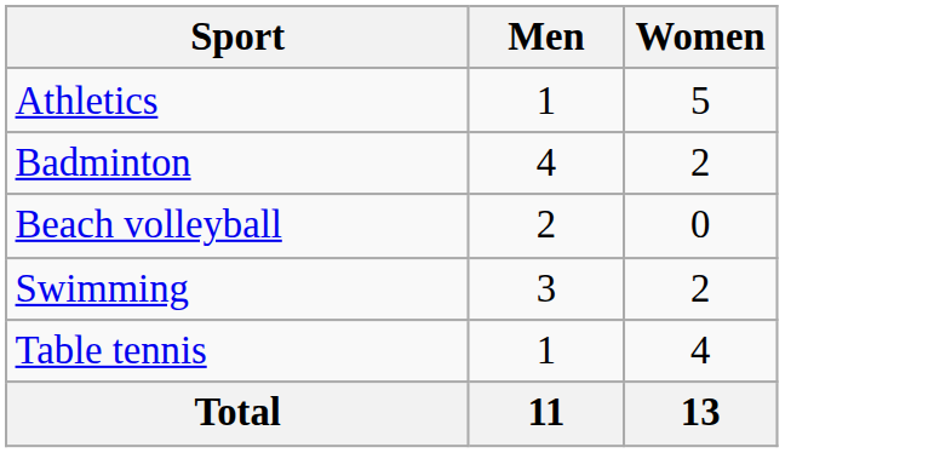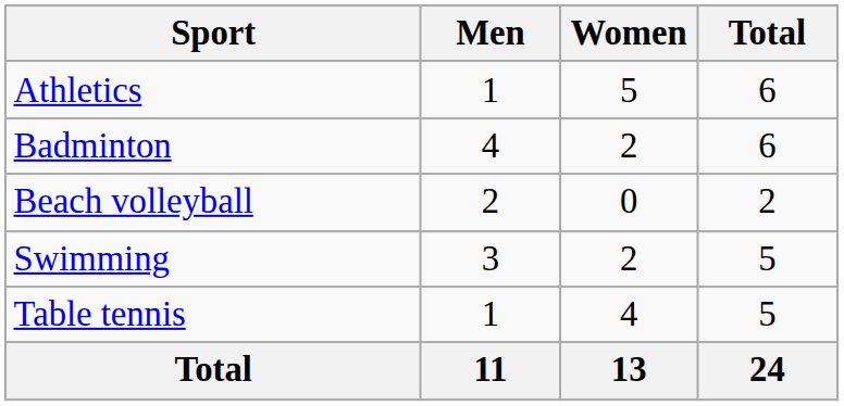 <table class="wikitable sortable" style="text-align:center;">
 <tr>
 <th width=180>Sport</th>
 <th width=55>Men</th>
 <th width=55>Women</th>
+<th width=55>Total</th>
 </tr>
 <tr>
 <td align=left><a href='#'>Athletics</a></td>
 <td>1</td>
 <td>5</td>
+<td>6</td>
 </tr>
 <tr>
 <td align=left><a href='#'>Badminton</a></td>
 <td>4</td>
 <td>2</td>
+<td>6</td>
 </tr>
 <tr>
 <td align=left><a href='#'>Beach volleyball</a></td>
 <td>2</td>
 <td>0</td>
+<td>2</td>
 </tr>
 <tr>
 <td align=left><a href='#'>Swimming</a></td>
 <td>3</td>
 <td>2</td>
+<td>5</td>
 </tr>
 <tr>
 <td align=left><a href='#'>Table tennis</a></td>
 <td>1</td>
 <td>4</td>
+<td>5</td>
 </tr>
 <tr>
 <th>Total</th>
 <th>11</th>
 <th>13</th>
+<th>24</th>
 </tr>
 </table>
